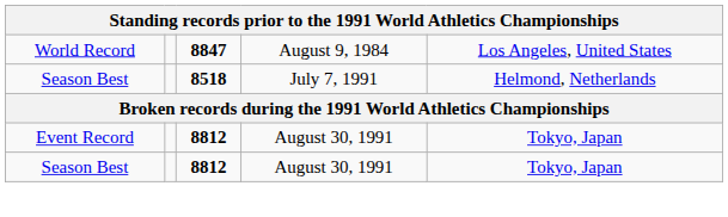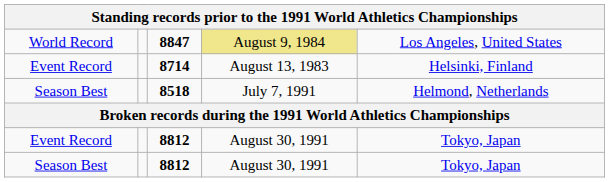 <table class="wikitable" style=" text-align:center; font-size:110%;" width="80%">
 <tr>
 <th colspan="5">Standing records prior to the 1991 World Athletics Championships</th>
 </tr>
 <tr>
 <td><a href='#'>World Record</a></td>
 <td></td>
 <td><strong>8847</strong></td>
-<td>August 9, 1984</td>
+<td style="background: khaki;">August 9, 1984</td>
 <td> <a href='#'>Los Angeles</a>, <a href='#'>United States</a></td>
+</tr>
+<tr>
+<td><a href='#'>Event Record</a></td>
+<td></td>
+<td><strong>8714</strong></td>
+<td>August 13, 1983</td>
+<td> <a href='#'>Helsinki, Finland</a></td>
 </tr>
 <tr>
 <td><a href='#'>Season Best</a></td>
 <td></td>
 <td><strong>8518</strong></td>
 <td>July 7, 1991</td>
 <td> <a href='#'>Helmond</a>, <a href='#'>Netherlands</a></td>
 </tr>
 <tr>
 <th colspan="5">Broken records during the 1991 World Athletics Championships</th>
 </tr>
 <tr>
 <td><a href='#'>Event Record</a></td>
 <td></td>
 <td><strong>8812</strong></td>
 <td>August 30, 1991</td>
 <td> <a href='#'>Tokyo, Japan</a></td>
 </tr>
 <tr>
 <td><a href='#'>Season Best</a></td>
 <td></td>
 <td><strong>8812</strong></td>
 <td>August 30, 1991</td>
 <td> <a href='#'>Tokyo, Japan</a></td>
 </tr>
 </table>
